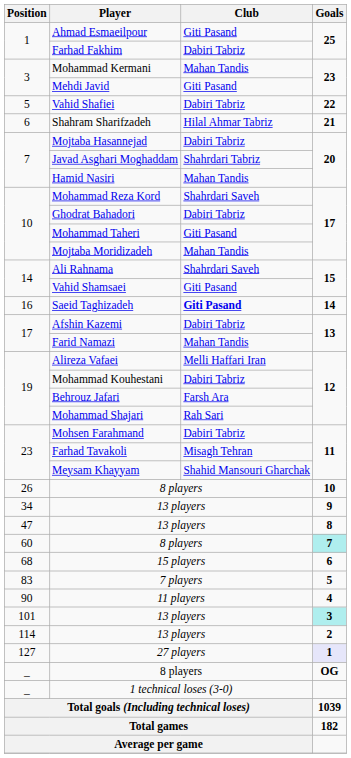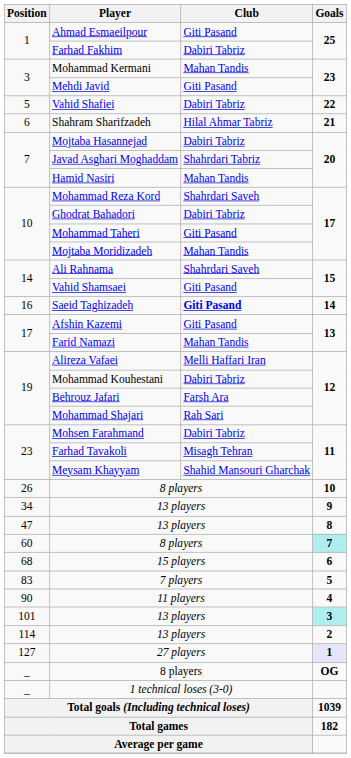 <table class="wikitable">
 <tr>
 <th>Position</th>
 <th>Player</th>
 <th>Club</th>
 <th>Goals</th>
 </tr>
 <tr align="left">
 <td rowspan=2 align="center">1</td>
 <td> <a href='#'>Ahmad Esmaeilpour</a></td>
 <td><a href='#'>Giti Pasand</a></td>
 <td rowspan=2 align="center"><strong>25</strong></td>
 </tr>
 <tr align="left">
 <td> <a href='#'>Farhad Fakhim</a></td>
 <td><a href='#'>Dabiri Tabriz</a></td>
 </tr>
 <tr align="left">
 <td rowspan=2 align="center">3</td>
 <td> Mohammad Kermani</td>
 <td><a href='#'>Mahan Tandis</a></td>
 <td rowspan=2 align="center"><strong>23</strong></td>
 </tr>
 <tr align="left">
 <td> <a href='#'>Mehdi Javid</a></td>
 <td><a href='#'>Giti Pasand</a></td>
 </tr>
 <tr align="left">
 <td align="center">5</td>
 <td> <a href='#'>Vahid Shafiei</a></td>
 <td><a href='#'>Dabiri Tabriz</a></td>
 <td align="center"><strong>22</strong></td>
 </tr>
 <tr align="left">
 <td align="center">6</td>
 <td> Shahram Sharifzadeh</td>
 <td><a href='#'>Hilal Ahmar Tabriz</a></td>
 <td align="center"><strong>21</strong></td>
 </tr>
 <tr align="left">
 <td rowspan=3 align="center">7</td>
 <td> <a href='#'>Mojtaba Hasannejad</a></td>
 <td><a href='#'>Dabiri Tabriz</a></td>
 <td rowspan=3 align="center"><strong>20</strong></td>
 </tr>
 <tr align="left">
 <td> <a href='#'>Javad Asghari Moghaddam</a></td>
 <td><a href='#'>Shahrdari Tabriz</a></td>
 </tr>
 <tr align="left">
 <td> <a href='#'>Hamid Nasiri</a></td>
 <td><a href='#'>Mahan Tandis</a></td>
 </tr>
 <tr align="left">
 <td rowspan=4 align="center">10</td>
 <td> <a href='#'>Mohammad Reza Kord</a></td>
 <td><a href='#'>Shahrdari Saveh</a></td>
 <td rowspan=4 align="center"><strong>17</strong></td>
 </tr>
 <tr align="left">
 <td> <a href='#'>Ghodrat Bahadori</a></td>
 <td><a href='#'>Dabiri Tabriz</a></td>
 </tr>
 <tr align="left">
 <td> <a href='#'>Mohammad Taheri</a></td>
 <td><a href='#'>Giti Pasand</a></td>
 </tr>
 <tr align="left">
 <td> <a href='#'>Mojtaba Moridizadeh</a></td>
 <td><a href='#'>Mahan Tandis</a></td>
 </tr>
 <tr align="left">
 <td rowspan=2 align="center">14</td>
 <td> <a href='#'>Ali Rahnama</a></td>
 <td><a href='#'>Shahrdari Saveh</a></td>
 <td rowspan=2 align="center"><strong>15</strong></td>
 </tr>
 <tr align="left">
 <td> <a href='#'>Vahid Shamsaei</a></td>
 <td><a href='#'>Giti Pasand</a></td>
 </tr>
 <tr align="left">
 <td align="center">16</td>
 <td> <a href='#'>Saeid Taghizadeh</a></td>
 <td><strong><a href='#'>Giti Pasand</a></strong></td>
 <td align="center"><strong>14</strong></td>
 </tr>
 <tr align="left">
 <td rowspan=2 align="center">17</td>
 <td> <a href='#'>Afshin Kazemi</a></td>
-<td><a href='#'>Dabiri Tabriz</a></td>
+<td><a href='#'>Giti Pasand</a></td>
 <td rowspan=2 align="center"><strong>13</strong></td>
 </tr>
 <tr align="left">
 <td> <a href='#'>Farid Namazi</a></td>
 <td><a href='#'>Mahan Tandis</a></td>
 </tr>
 <tr align="left">
 <td rowspan=4 align="center">19</td>
 <td> <a href='#'>Alireza Vafaei</a></td>
 <td><a href='#'>Melli Haffari Iran</a></td>
 <td rowspan=4 align="center"><strong>12</strong></td>
 </tr>
 <tr align="left">
 <td> Mohammad Kouhestani</td>
 <td><a href='#'>Dabiri Tabriz</a></td>
 </tr>
 <tr align="left">
 <td> <a href='#'>Behrouz Jafari</a></td>
 <td><a href='#'>Farsh Ara</a></td>
 </tr>
 <tr align="left">
 <td> <a href='#'>Mohammad Shajari</a></td>
 <td><a href='#'>Rah Sari</a></td>
 </tr>
 <tr align="left">
 <td rowspan=3 align="center">23</td>
 <td> <a href='#'>Mohsen Farahmand</a></td>
 <td><a href='#'>Dabiri Tabriz</a></td>
 <td rowspan=3 align="center"><strong>11</strong></td>
 </tr>
 <tr align="left">
 <td> <a href='#'>Farhad Tavakoli</a></td>
 <td><a href='#'>Misagh Tehran</a></td>
 </tr>
 <tr align="left">
 <td> <a href='#'>Meysam Khayyam</a></td>
 <td><a href='#'>Shahid Mansouri Gharchak</a></td>
 </tr>
 <tr align="center">
 <td>26</td>
 <td colspan=2><em>8 players</em></td>
 <td><strong>10</strong></td>
 </tr>
 <tr align="center">
 <td>34</td>
 <td colspan=2><em>13 players</em></td>
 <td><strong>9</strong></td>
 </tr>
 <tr align="center">
 <td>47</td>
 <td colspan=2><em>13 players</em></td>
 <td><strong>8</strong></td>
 </tr>
 <tr align="center">
 <td>60</td>
 <td colspan=2><em>8 players</em></td>
 <td style="background: paleturquoise;"><strong>7</strong></td>
 </tr>
 <tr align="center">
 <td>68</td>
 <td colspan=2><em>15 players</em></td>
 <td><strong>6</strong></td>
 </tr>
 <tr align="center">
 <td>83</td>
 <td colspan=2><em>7 players</em></td>
 <td><strong>5</strong></td>
 </tr>
 <tr align="center">
 <td>90</td>
 <td colspan=2><em>11 players</em></td>
 <td><strong>4</strong></td>
 </tr>
 <tr align="center">
 <td>101</td>
 <td colspan=2><em>13 players</em></td>
 <td style="background: paleturquoise;"><strong>3</strong></td>
 </tr>
 <tr align="center">
 <td>114</td>
 <td colspan=2><em>13 players</em></td>
 <td><strong>2</strong></td>
 </tr>
 <tr align="center">
 <td>127</td>
 <td colspan=2><em>27 players</em></td>
 <td style="background: lavender;"><strong>1</strong></td>
 </tr>
 <tr align="center">
 <td>_</td>
 <td colspan=2>8 players</td>
 <td><strong>OG</strong></td>
 </tr>
 <tr align="center">
 <td>_</td>
 <td colspan=2><em>1 technical loses (3-0)</em></td>
 </tr>
 <tr>
 <th colspan=3 align=center>Total goals <em>(Including technical loses)</em></th>
 <td align="center"><strong>1039</strong></td>
 </tr>
 <tr>
 <th colspan=3 align=center>Total games</th>
 <td align=center><strong>182</strong></td>
 </tr>
 <tr>
 <th colspan=3 align=center>Average per game</th>
 <td align="center"><strong></strong></td>
 </tr>
 <tr>
 </tr>
 </table>
